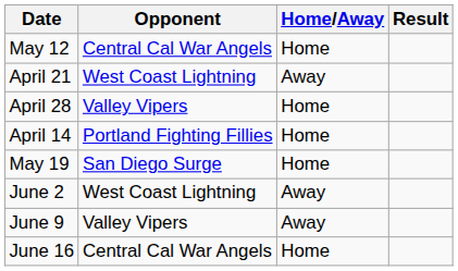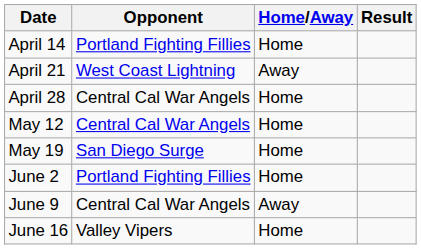 <table class="wikitable">
 <tr>
 <th>Date</th>
 <th>Opponent</th>
 <th><a href='#'>Home</a>/<a href='#'>Away</a></th>
 <th>Result</th>
 </tr>
 <tr>
-<td>May 12</td>
-<td><a href='#'>Central Cal War Angels</a></td>
+<td>April 14</td>
+<td><a href='#'>Portland Fighting Fillies</a></td>
 <td>Home</td>
 <td></td>
 </tr>
 <tr>
 <td>April 21</td>
 <td><a href='#'>West Coast Lightning</a></td>
 <td>Away</td>
 <td></td>
 </tr>
 <tr>
 <td>April 28</td>
-<td><a href='#'>Valley Vipers</a></td>
+<td>Central Cal War Angels</td>
 <td>Home</td>
 <td></td>
 </tr>
 <tr>
-<td>April 14</td>
-<td><a href='#'>Portland Fighting Fillies</a></td>
+<td>May 12</td>
+<td><a href='#'>Central Cal War Angels</a></td>
 <td>Home</td>
 <td></td>
 </tr>
 <tr>
 <td>May 19</td>
 <td><a href='#'>San Diego Surge</a></td>
 <td>Home</td>
 <td></td>
 </tr>
 <tr>
 <td>June 2</td>
-<td>West Coast Lightning</td>
-<td>Away</td>
+<td><a href='#'>Portland Fighting Fillies</a></td>
+<td>Home</td>
 <td></td>
 </tr>
 <tr>
 <td>June 9</td>
-<td>Valley Vipers</td>
+<td>Central Cal War Angels</td>
 <td>Away</td>
 <td></td>
 </tr>
 <tr>
 <td>June 16</td>
-<td>Central Cal War Angels</td>
+<td>Valley Vipers</td>
 <td>Home</td>
 <td></td>
 </tr>
 </table>
